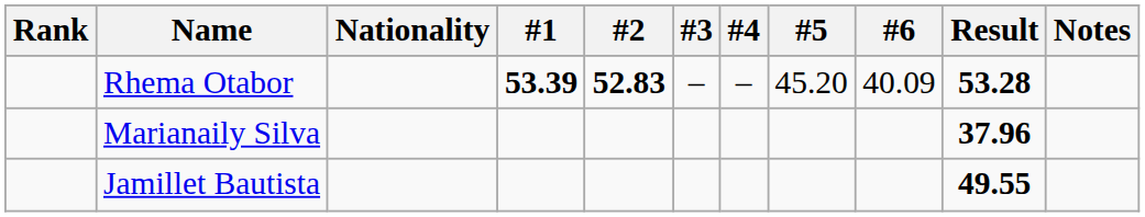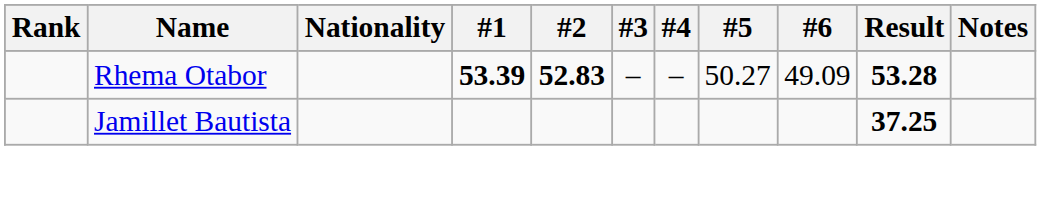 <table class="wikitable sortable" style="text-align:center">
 <tr>
 <th>Rank</th>
 <th>Name</th>
 <th>Nationality</th>
 <th>#1</th>
 <th>#2</th>
 <th>#3</th>
 <th>#4</th>
 <th>#5</th>
 <th>#6</th>
 <th>Result</th>
 <th>Notes</th>
 </tr>
 <tr>
 <td></td>
 <td align=left><a href='#'>Rhema Otabor</a></td>
 <td align=left></td>
 <td><strong>53.39</strong></td>
 <td><strong>52.83</strong></td>
 <td>–</td>
 <td>–</td>
-<td>45.20</td>
-<td>40.09</td>
+<td>50.27</td>
+<td>49.09</td>
 <td><strong>53.28</strong></td>
-<td></td>
-</tr>
-<tr>
-<td></td>
-<td align=left><a href='#'>Marianaily Silva</a></td>
-<td align=left></td>
-<td></td>
-<td></td>
-<td></td>
-<td></td>
-<td></td>
-<td></td>
-<td><strong>37.96</strong></td>
 <td></td>
 </tr>
 <tr>
 <td></td>
 <td align=left><a href='#'>Jamillet Bautista</a></td>
 <td align=left></td>
 <td></td>
 <td></td>
 <td></td>
 <td></td>
 <td></td>
 <td></td>
-<td><strong>49.55</strong></td>
+<td><strong>37.25</strong></td>
 <td></td>
 </tr>
 </table>
